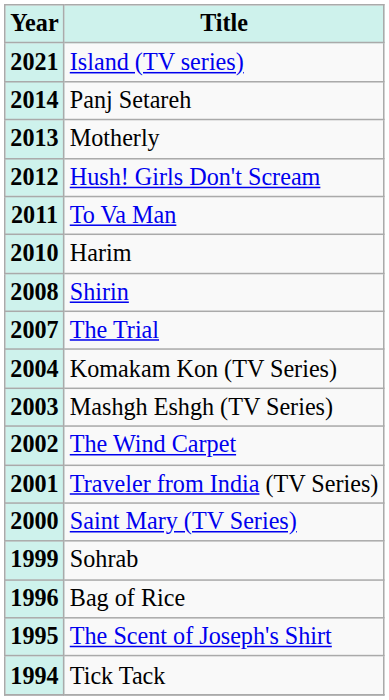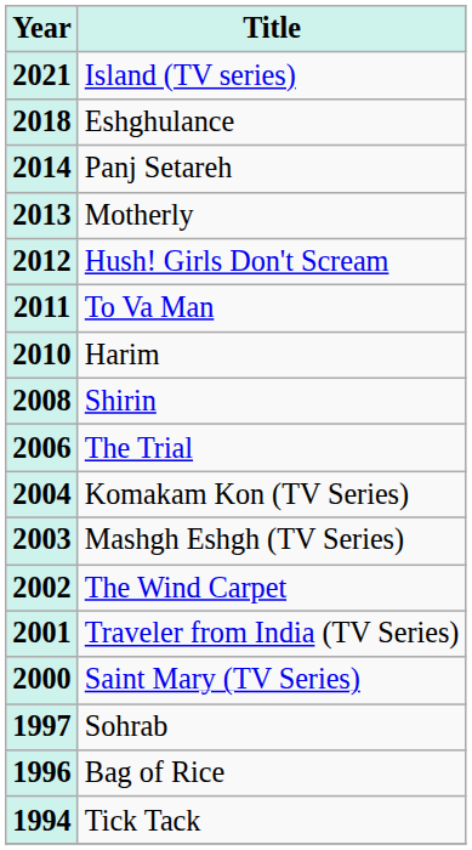 <table class="wikitable">
 <tr>
 <th style="background:#CEF2EC;">Year</th>
 <th style="background:#CEF2EC;">Title</th>
 </tr>
 <tr>
 <th style="background:#CEF2EC;">2021</th>
 <td><a href='#'>Island (TV series)</a></td>
+</tr>
+<tr>
+<th style="background:#CEF2EC;">2018</th>
+<td>Eshghulance</td>
 </tr>
 <tr>
 <th style="background:#CEF2EC;">2014</th>
 <td>Panj Setareh</td>
 </tr>
 <tr>
 <th style="background:#CEF2EC;">2013</th>
 <td>Motherly</td>
 </tr>
 <tr>
 <th style="background:#CEF2EC;">2012</th>
 <td><a href='#'>Hush! Girls Don't Scream</a></td>
 </tr>
 <tr>
 <th style="background:#CEF2EC;">2011</th>
 <td><a href='#'>To Va Man</a></td>
 </tr>
 <tr>
 <th style="background:#CEF2EC;">2010</th>
 <td>Harim</td>
 </tr>
 <tr>
 <th style="background:#CEF2EC;">2008</th>
 <td><a href='#'>Shirin</a></td>
 </tr>
 <tr>
-<th style="background:#CEF2EC;">2007</th>
+<th style="background:#CEF2EC;">2006</th>
 <td><a href='#'>The Trial</a></td>
 </tr>
 <tr>
 <th style="background:#CEF2EC;">2004</th>
 <td>Komakam Kon (TV Series)</td>
 </tr>
 <tr>
 <th style="background:#CEF2EC;">2003</th>
 <td>Mashgh Eshgh (TV Series)</td>
 </tr>
 <tr>
 <th style="background:#CEF2EC;">2002</th>
 <td><a href='#'>The Wind Carpet</a></td>
 </tr>
 <tr>
 <th style="background:#CEF2EC;">2001</th>
 <td><a href='#'>Traveler from India</a> (TV Series)</td>
 </tr>
 <tr>
 <th style="background:#CEF2EC;">2000</th>
 <td><a href='#'>Saint Mary (TV Series)</a></td>
 </tr>
 <tr>
-<th style="background:#CEF2EC;">1999</th>
+<th style="background:#CEF2EC;">1997</th>
 <td>Sohrab</td>
 </tr>
 <tr>
 <th style="background:#CEF2EC;">1996</th>
 <td>Bag of Rice</td>
-</tr>
-<tr>
-<th style="background:#CEF2EC;">1995</th>
-<td><a href='#'>The Scent of Joseph's Shirt</a></td>
 </tr>
 <tr>
 <th style="background:#CEF2EC;">1994</th>
 <td>Tick Tack</td>
 </tr>
 <tr>
 </tr>
 </table>
